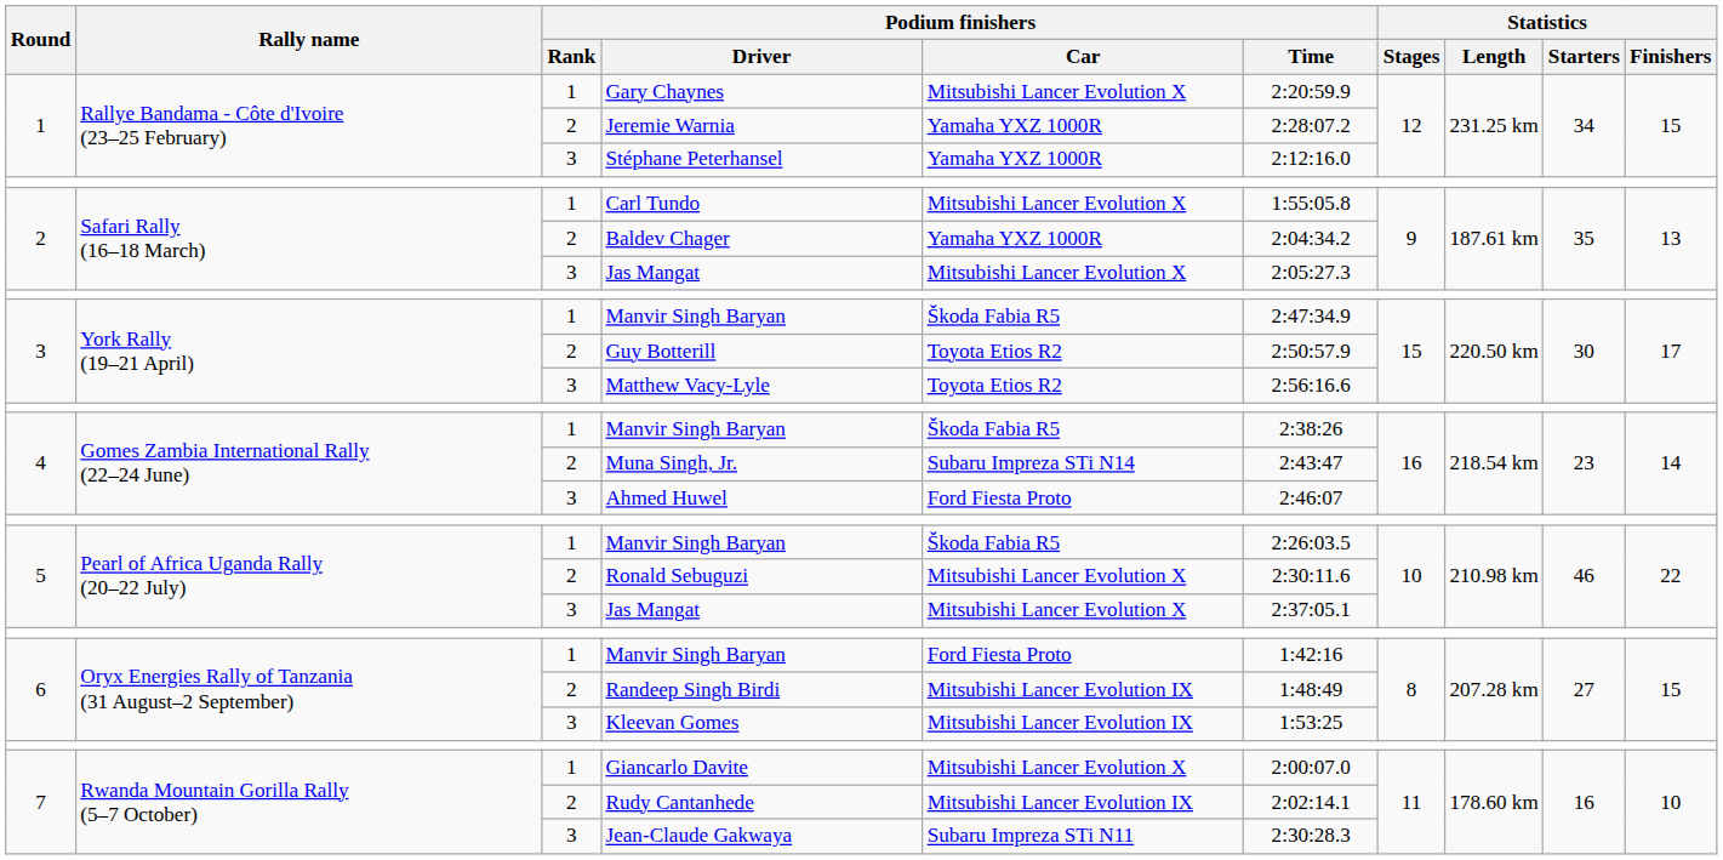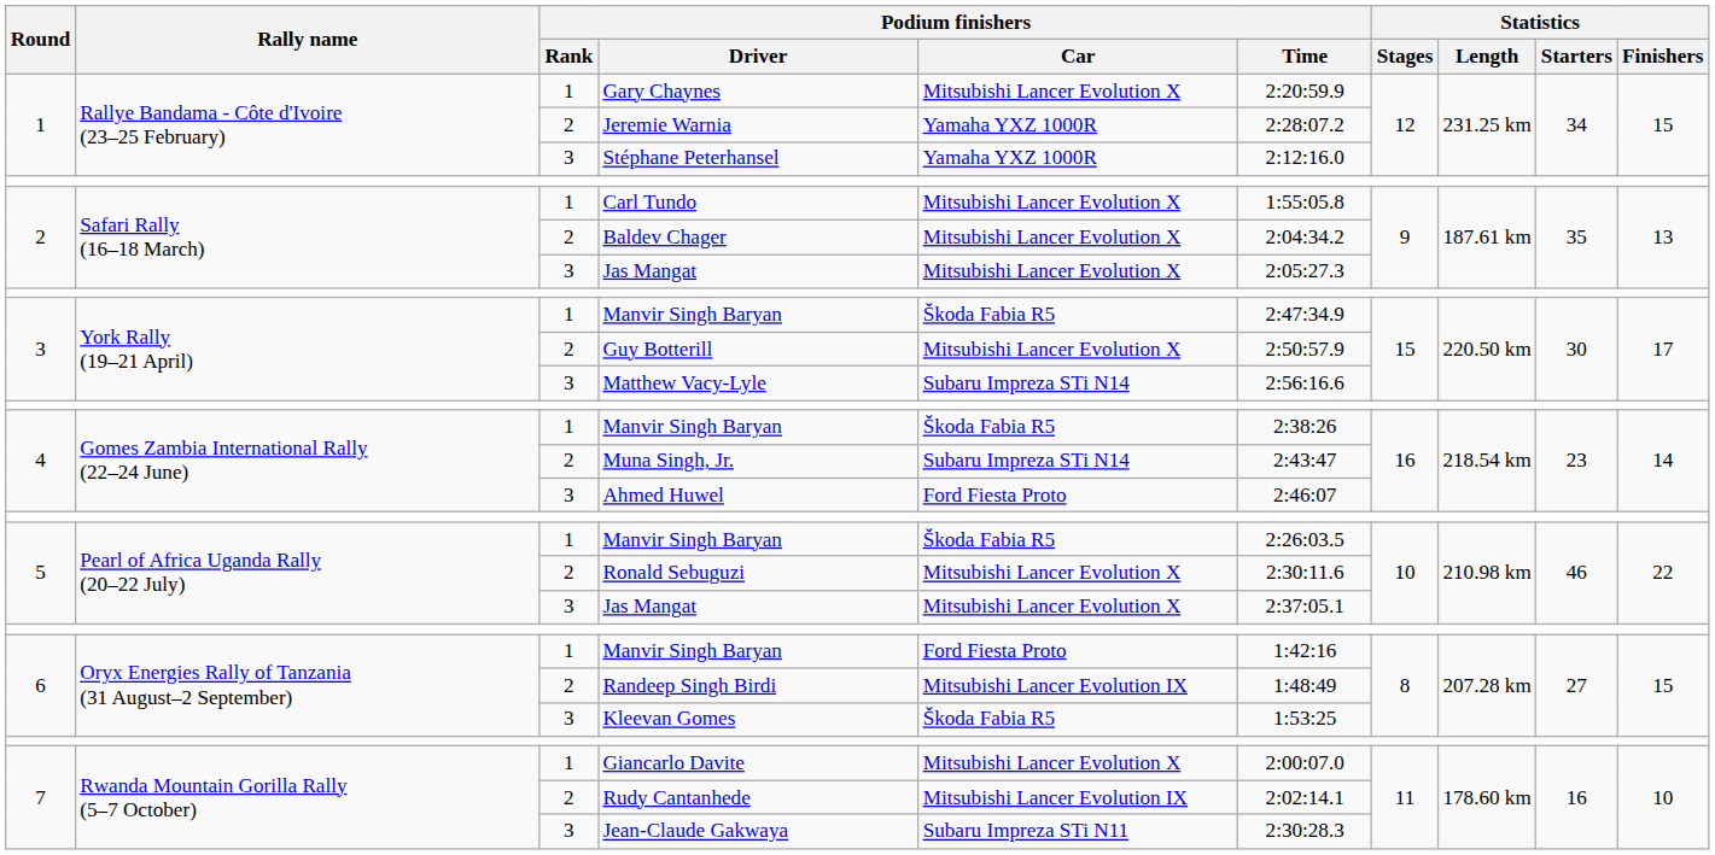 <table class="wikitable" style="font-size:85%;">
 <tr>
 <th rowspan=2>Round</th>
 <th style="width:22em" rowspan=2>Rally name</th>
 <th colspan=4>Podium finishers</th>
 <th colspan=4>Statistics</th>
 </tr>
 <tr>
 <th>Rank</th>
 <th style="width:15em">Driver</th>
 <th style="width:15em">Car</th>
 <th style="width:6em">Time</th>
 <th>Stages</th>
 <th>Length</th>
 <th>Starters</th>
 <th>Finishers</th>
 </tr>
 <tr>
 <td rowspan=3 align=center>1</td>
 <td rowspan=3> <a href='#'>Rallye Bandama - Côte d'Ivoire</a><br>(23–25 February)</td>
 <td align=center>1</td>
 <td> <a href='#'>Gary Chaynes</a></td>
 <td><a href='#'>Mitsubishi Lancer Evolution X</a></td>
 <td align=center>2:20:59.9</td>
 <td rowspan=3 align=center>12</td>
 <td rowspan=3 align=center>231.25 km</td>
 <td rowspan=3 align=center>34</td>
 <td rowspan=3 align=center>15</td>
 </tr>
 <tr>
 <td align=center>2</td>
 <td> <a href='#'>Jeremie Warnia</a></td>
 <td><a href='#'>Yamaha YXZ 1000R</a></td>
 <td align=center>2:28:07.2</td>
 </tr>
 <tr>
 <td align=center>3</td>
 <td> <a href='#'>Stéphane Peterhansel</a></td>
 <td><a href='#'>Yamaha YXZ 1000R</a></td>
 <td align=center>2:12:16.0</td>
 </tr>
 <tr style="background:white;">
 <td colspan="12"></td>
 </tr>
 <tr>
 <td rowspan=3 align=center>2</td>
 <td rowspan=3> <a href='#'>Safari Rally</a><br>(16–18 March)</td>
 <td align=center>1</td>
 <td> <a href='#'>Carl Tundo</a></td>
 <td><a href='#'>Mitsubishi Lancer Evolution X</a></td>
 <td align=center>1:55:05.8</td>
 <td rowspan=3 align=center>9</td>
 <td rowspan=3 align=center>187.61 km</td>
 <td rowspan=3 align=center>35</td>
 <td rowspan=3 align=center>13</td>
 </tr>
 <tr>
 <td align=center>2</td>
 <td> <a href='#'>Baldev Chager</a></td>
-<td><a href='#'>Yamaha YXZ 1000R</a></td>
+<td><a href='#'>Mitsubishi Lancer Evolution X</a></td>
 <td align=center>2:04:34.2</td>
 </tr>
 <tr>
 <td align=center>3</td>
 <td> <a href='#'>Jas Mangat</a></td>
 <td><a href='#'>Mitsubishi Lancer Evolution X</a></td>
 <td align=center>2:05:27.3</td>
 </tr>
 <tr style="background:white;">
 <td colspan="10"></td>
 </tr>
 <tr>
 <td rowspan=3 align=center>3</td>
 <td rowspan=3> <a href='#'>York Rally</a><br>(19–21 April)</td>
 <td align=center>1</td>
 <td> <a href='#'>Manvir Singh Baryan</a></td>
 <td><a href='#'>Škoda Fabia R5</a></td>
 <td align=center>2:47:34.9</td>
 <td rowspan=3 align=center>15</td>
 <td rowspan=3 align=center>220.50 km</td>
 <td rowspan=3 align=center>30</td>
 <td rowspan=3 align=center>17</td>
 </tr>
 <tr>
 <td align=center>2</td>
 <td> <a href='#'>Guy Botterill</a></td>
-<td><a href='#'>Toyota Etios R2</a></td>
+<td><a href='#'>Mitsubishi Lancer Evolution X</a></td>
 <td align=center>2:50:57.9</td>
 </tr>
 <tr>
 <td align=center>3</td>
 <td> <a href='#'>Matthew Vacy-Lyle</a></td>
-<td><a href='#'>Toyota Etios R2</a></td>
+<td><a href='#'>Subaru Impreza STi N14</a></td>
 <td align=center>2:56:16.6</td>
 </tr>
 <tr style="background:white;">
 <td colspan="12"></td>
 </tr>
 <tr>
 <td rowspan=3 align=center>4</td>
 <td rowspan=3> <a href='#'>Gomes Zambia International Rally</a><br>(22–24 June)</td>
 <td align=center>1</td>
 <td> <a href='#'>Manvir Singh Baryan</a></td>
 <td><a href='#'>Škoda Fabia R5</a></td>
 <td align=center>2:38:26</td>
 <td rowspan=3 align=center>16</td>
 <td rowspan=3 align=center>218.54 km</td>
 <td rowspan=3 align=center>23</td>
 <td rowspan=3 align=center>14</td>
 </tr>
 <tr>
 <td align=center>2</td>
 <td> <a href='#'>Muna Singh, Jr.</a></td>
 <td><a href='#'>Subaru Impreza STi N14</a></td>
 <td align=center>2:43:47</td>
 </tr>
 <tr>
 <td align=center>3</td>
 <td> <a href='#'>Ahmed Huwel</a></td>
 <td><a href='#'>Ford Fiesta Proto</a></td>
 <td align=center>2:46:07</td>
 </tr>
 <tr style="background:white;">
 <td colspan="12"></td>
 </tr>
 <tr>
 <td rowspan=3 align=center>5</td>
 <td rowspan=3> <a href='#'>Pearl of Africa Uganda Rally</a><br>(20–22 July)</td>
 <td align=center>1</td>
 <td> <a href='#'>Manvir Singh Baryan</a></td>
 <td><a href='#'>Škoda Fabia R5</a></td>
 <td align=center>2:26:03.5</td>
 <td rowspan=3 align=center>10</td>
 <td rowspan=3 align=center>210.98 km</td>
 <td rowspan=3 align=center>46</td>
 <td rowspan=3 align=center>22</td>
 </tr>
 <tr>
 <td align=center>2</td>
 <td> <a href='#'>Ronald Sebuguzi</a></td>
 <td><a href='#'>Mitsubishi Lancer Evolution X</a></td>
 <td align=center>2:30:11.6</td>
 </tr>
 <tr>
 <td align=center>3</td>
 <td> <a href='#'>Jas Mangat</a></td>
 <td><a href='#'>Mitsubishi Lancer Evolution X</a></td>
 <td align=center>2:37:05.1</td>
 </tr>
 <tr style="background:white;">
 <td colspan="12"></td>
 </tr>
 <tr>
 <td rowspan=3 align=center>6</td>
 <td rowspan=3> <a href='#'>Oryx Energies Rally of Tanzania</a><br>(31 August–2 September)</td>
 <td align=center>1</td>
 <td> <a href='#'>Manvir Singh Baryan</a></td>
 <td><a href='#'>Ford Fiesta Proto</a></td>
 <td align=center>1:42:16</td>
 <td rowspan=3 align=center>8</td>
 <td rowspan=3 align=center>207.28 km</td>
 <td rowspan=3 align=center>27</td>
 <td rowspan=3 align=center>15</td>
 </tr>
 <tr>
 <td align=center>2</td>
 <td> <a href='#'>Randeep Singh Birdi</a></td>
 <td><a href='#'>Mitsubishi Lancer Evolution IX</a></td>
 <td align=center>1:48:49</td>
 </tr>
 <tr>
 <td align=center>3</td>
 <td> <a href='#'>Kleevan Gomes</a></td>
-<td><a href='#'>Mitsubishi Lancer Evolution IX</a></td>
+<td><a href='#'>Škoda Fabia R5</a></td>
 <td align=center>1:53:25</td>
 </tr>
 <tr style="background:white;">
 <td colspan="12"></td>
 </tr>
 <tr>
 <td rowspan=3 align=center>7</td>
 <td rowspan=3> <a href='#'>Rwanda Mountain Gorilla Rally</a><br>(5–7 October)</td>
 <td align=center>1</td>
 <td> <a href='#'>Giancarlo Davite</a></td>
 <td><a href='#'>Mitsubishi Lancer Evolution X</a></td>
 <td align=center>2:00:07.0</td>
 <td rowspan=3 align=center>11</td>
 <td rowspan=3 align=center>178.60 km</td>
 <td rowspan=3 align=center>16</td>
 <td rowspan=3 align=center>10</td>
 </tr>
 <tr>
 <td align=center>2</td>
 <td> <a href='#'>Rudy Cantanhede</a></td>
 <td><a href='#'>Mitsubishi Lancer Evolution IX</a></td>
 <td align=center>2:02:14.1</td>
 </tr>
 <tr>
 <td align=center>3</td>
 <td> <a href='#'>Jean-Claude Gakwaya</a></td>
 <td><a href='#'>Subaru Impreza STi N11</a></td>
 <td align=center>2:30:28.3</td>
 </tr>
 </table>
